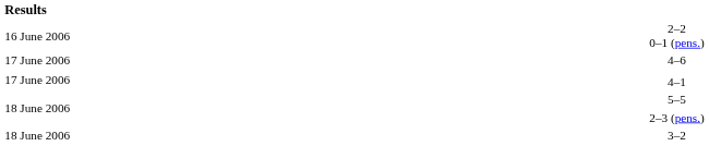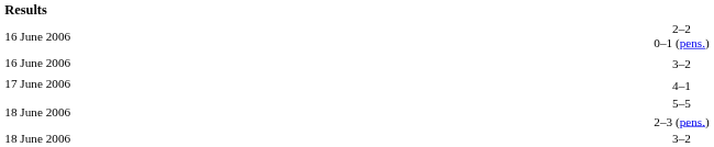 <table style="width:100%; font-size:90%;">
 <tr>
 <th width=20%></th>
 <th width=20%></th>
 <th width=20%></th>
 </tr>
 <tr>
 <td style=font-size:110%><strong>Results</strong></td>
 </tr>
 <tr>
 <td>16 June 2006</td>
 <td align=right></td>
 <td align=center>2–2 <br>0–1 (<a href='#'>pens.</a>)</td>
 <td></td>
 </tr>
 <tr>
-<td>17 June 2006</td>
+<td>16 June 2006</td>
 <td align=right></td>
-<td align=center>4–6</td>
+<td align=center>3–2<sup></sup></td>
 <td></td>
 </tr>
 <tr>
 <td>17 June 2006</td>
 <td align=right></td>
 <td align=center>4–1<sup></sup></td>
 <td></td>
 </tr>
 <tr>
 <td>18 June 2006</td>
 <td align=right></td>
 <td align=center>5–5 <br>2–3 (<a href='#'>pens.</a>)<sup></sup></td>
 <td></td>
 </tr>
 <tr>
 <td>18 June 2006</td>
 <td align=right></td>
 <td align=center>3–2</td>
 <td></td>
 </tr>
 </table>
